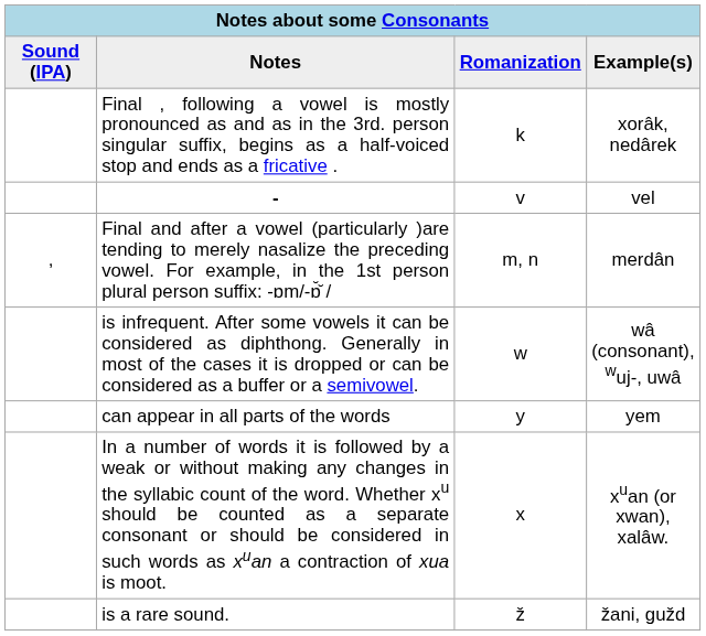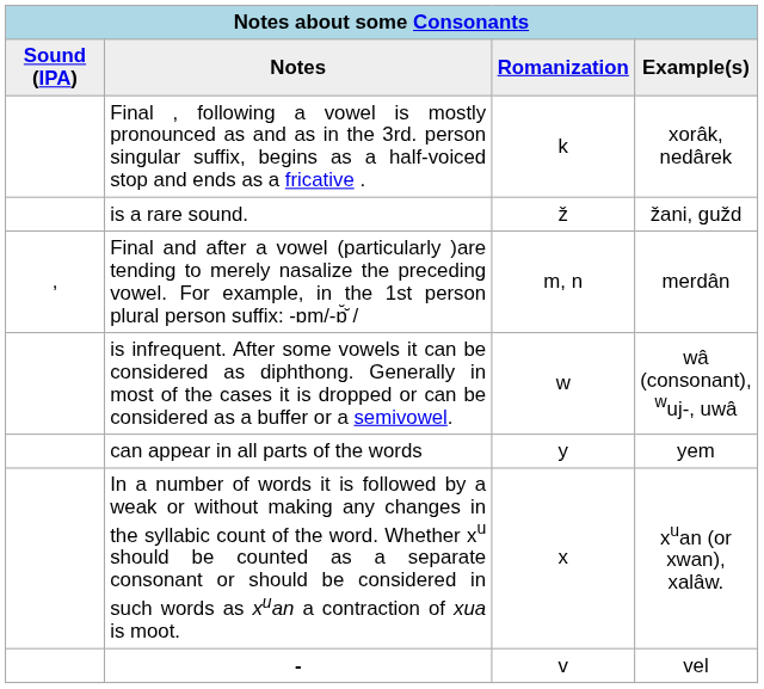 <table border="1" cellpadding="4" cellspacing="0" style="border:1px solid #aaa; border-collapse:collapse; text-align: center;">
 <tr bgcolor="#ADD8E6">
 <th colspan="4"><strong>Notes about some <a href='#'>Consonants</a></strong></th>
 </tr>
 <tr style="background:#eeeeee;">
 <th width="70"><a href='#'>Sound</a> (<a href='#'>IPA</a>)</th>
 <th width="300">Notes</th>
 <th width="70"><a href='#'>Romanization</a></th>
 <th width="70">Example(s)</th>
 </tr>
 <tr>
 <td></td>
 <td style="text-align: justify;">Final , following a vowel is mostly pronounced as  and as in the 3rd. person singular suffix, begins as a half-voiced stop and ends as a <a href='#'>fricative</a> .</td>
 <td>k</td>
 <td>xorâk, nedârek</td>
 </tr>
 <tr>
 <td></td>
-<td><strong>-</strong></td>
-<td>v</td>
-<td>vel</td>
+<td style="text-align: justify;"> is a rare sound.</td>
+<td>ž</td>
+<td>žani, gužd</td>
 </tr>
 <tr>
 <td>,</td>
 <td style="text-align: justify">Final  and  after a vowel (particularly  )are tending to merely nasalize the preceding vowel. For example, in the 1st person plural person suffix: -ɒm/-ɒ̆̆ /</td>
 <td>m, n</td>
 <td>merdân</td>
 </tr>
 <tr>
 <td></td>
 <td style="text-align: justify;">is infrequent. After some vowels it can be considered as diphthong. Generally in most of the cases it is dropped or can be considered as a buffer or a <a href='#'>semivowel</a>.</td>
 <td>w</td>
 <td>wâ (consonant), <sup>w</sup>uj-, uwâ</td>
 </tr>
 <tr>
 <td></td>
 <td style="text-align: justify;"> can appear in all parts of the words</td>
 <td>y</td>
 <td>yem</td>
 </tr>
 <tr>
 <td></td>
 <td style="text-align: justify;">In a number of words it is followed by a weak  or  without making any changes in the syllabic count of the word. Whether x<sup>u</sup> should be counted as a separate consonant or should be considered in such words as <em>x<sup>u</sup>an</em> a contraction of <em>xua</em> is moot.</td>
 <td>x</td>
 <td>x<sup>u</sup>an (or xwan), xalâw.</td>
 </tr>
 <tr>
 <td></td>
-<td style="text-align: justify;"> is a rare sound.</td>
-<td>ž</td>
-<td>žani, gužd</td>
+<td><strong>-</strong></td>
+<td>v</td>
+<td>vel</td>
 </tr>
 <tr>
 </tr>
 </table>
